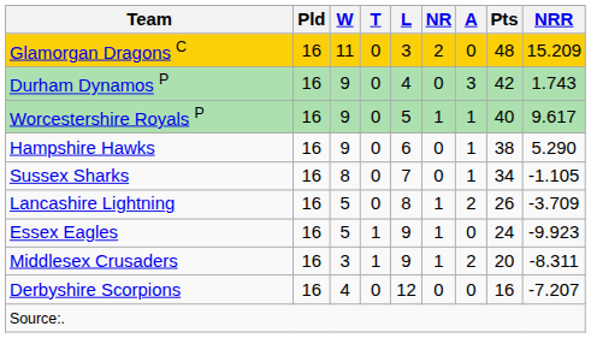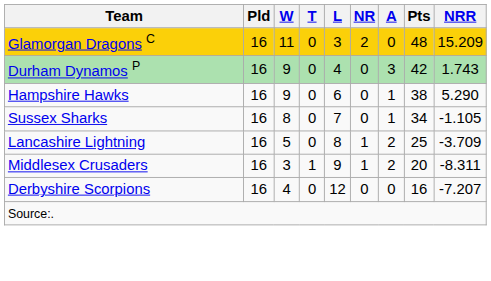 <table class="wikitable" style="text-align:center;">
 <tr>
 <th width=250>Team</th>
 <th width=20 abbr="Played">Pld</th>
 <th width=20 abbr="Won"><a href='#'>W</a></th>
 <th width=20 abbr="Tied"><a href='#'>T</a></th>
 <th width=20 abbr="Lost"><a href='#'>L</a></th>
 <th width=20 abbr="No result"><a href='#'>NR</a></th>
 <th width=20 abbr="Abandoned"><a href='#'>A</a></th>
 <th width=20 abbr="Points">Pts</th>
 <th width=20 abbr="Net Run Rate"><a href='#'>NRR</a></th>
 </tr>
 <tr style="background:#fbd009;">
 <td style="text-align:left;"><a href='#'>Glamorgan Dragons</a> <sup>C</sup></td>
 <td>16</td>
 <td>11</td>
 <td>0</td>
 <td>3</td>
 <td>2</td>
 <td>0</td>
 <td>48</td>
 <td>15.209</td>
 </tr>
 <tr style="background:#ace1af;">
 <td style="text-align:left;"><a href='#'>Durham Dynamos</a> <sup>P</sup></td>
 <td>16</td>
 <td>9</td>
 <td>0</td>
 <td>4</td>
 <td>0</td>
 <td>3</td>
 <td>42</td>
 <td>1.743</td>
 </tr>
-<tr style="background:#ace1af;">
-<td style="text-align:left;"><a href='#'>Worcestershire Royals</a> <sup>P</sup></td>
-<td>16</td>
-<td>9</td>
-<td>0</td>
-<td>5</td>
-<td>1</td>
-<td>1</td>
-<td>40</td>
-<td>9.617</td>
-</tr>
 <tr style="background:#f9f9f9;">
 <td style="text-align:left;"><a href='#'>Hampshire Hawks</a></td>
 <td>16</td>
 <td>9</td>
 <td>0</td>
 <td>6</td>
 <td>0</td>
 <td>1</td>
 <td>38</td>
 <td>5.290</td>
 </tr>
 <tr style="background:#f9f9f9;">
 <td style="text-align:left;"><a href='#'>Sussex Sharks</a></td>
 <td>16</td>
 <td>8</td>
 <td>0</td>
 <td>7</td>
 <td>0</td>
 <td>1</td>
 <td>34</td>
 <td>-1.105</td>
 </tr>
 <tr style="background:#f9f9f9;">
 <td style="text-align:left;"><a href='#'>Lancashire Lightning</a></td>
 <td>16</td>
 <td>5</td>
 <td>0</td>
 <td>8</td>
 <td>1</td>
 <td>2</td>
-<td>26</td>
+<td>25</td>
 <td>-3.709</td>
-</tr>
-<tr style="background:#f9f9f9;">
-<td style="text-align:left;"><a href='#'>Essex Eagles</a></td>
-<td>16</td>
-<td>5</td>
-<td>1</td>
-<td>9</td>
-<td>1</td>
-<td>0</td>
-<td>24</td>
-<td>-9.923</td>
 </tr>
 <tr style="background:#f9f9f9;">
 <td style="text-align:left;"><a href='#'>Middlesex Crusaders</a></td>
 <td>16</td>
 <td>3</td>
 <td>1</td>
 <td>9</td>
 <td>1</td>
 <td>2</td>
 <td>20</td>
 <td>-8.311</td>
 </tr>
 <tr style="background:#f9f9f9;">
 <td style="text-align:left;"><a href='#'>Derbyshire Scorpions</a></td>
 <td>16</td>
 <td>4</td>
 <td>0</td>
 <td>12</td>
 <td>0</td>
 <td>0</td>
 <td>16</td>
 <td>-7.207</td>
 </tr>
 <tr>
 <td colspan=9 align="left"><small>Source:.</small></td>
 </tr>
 </table>
